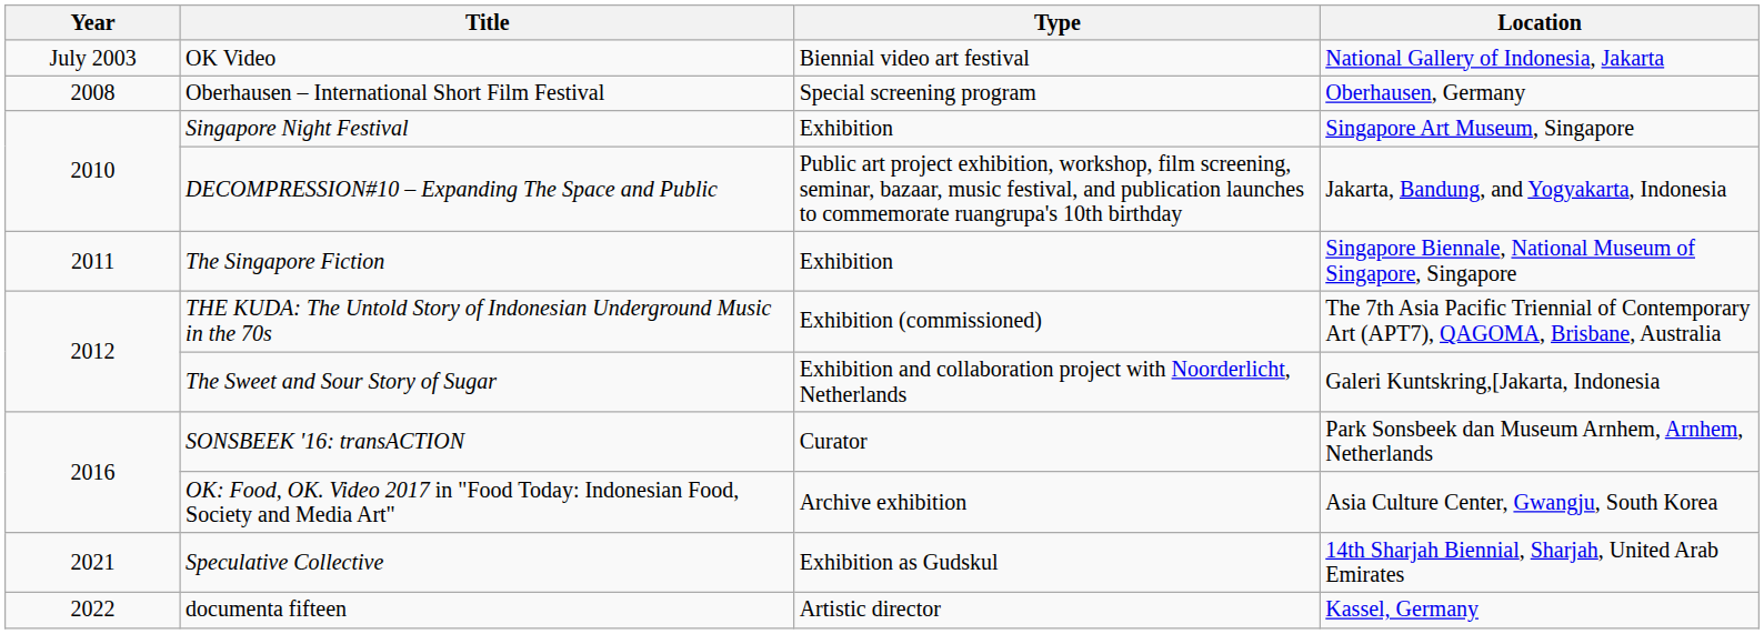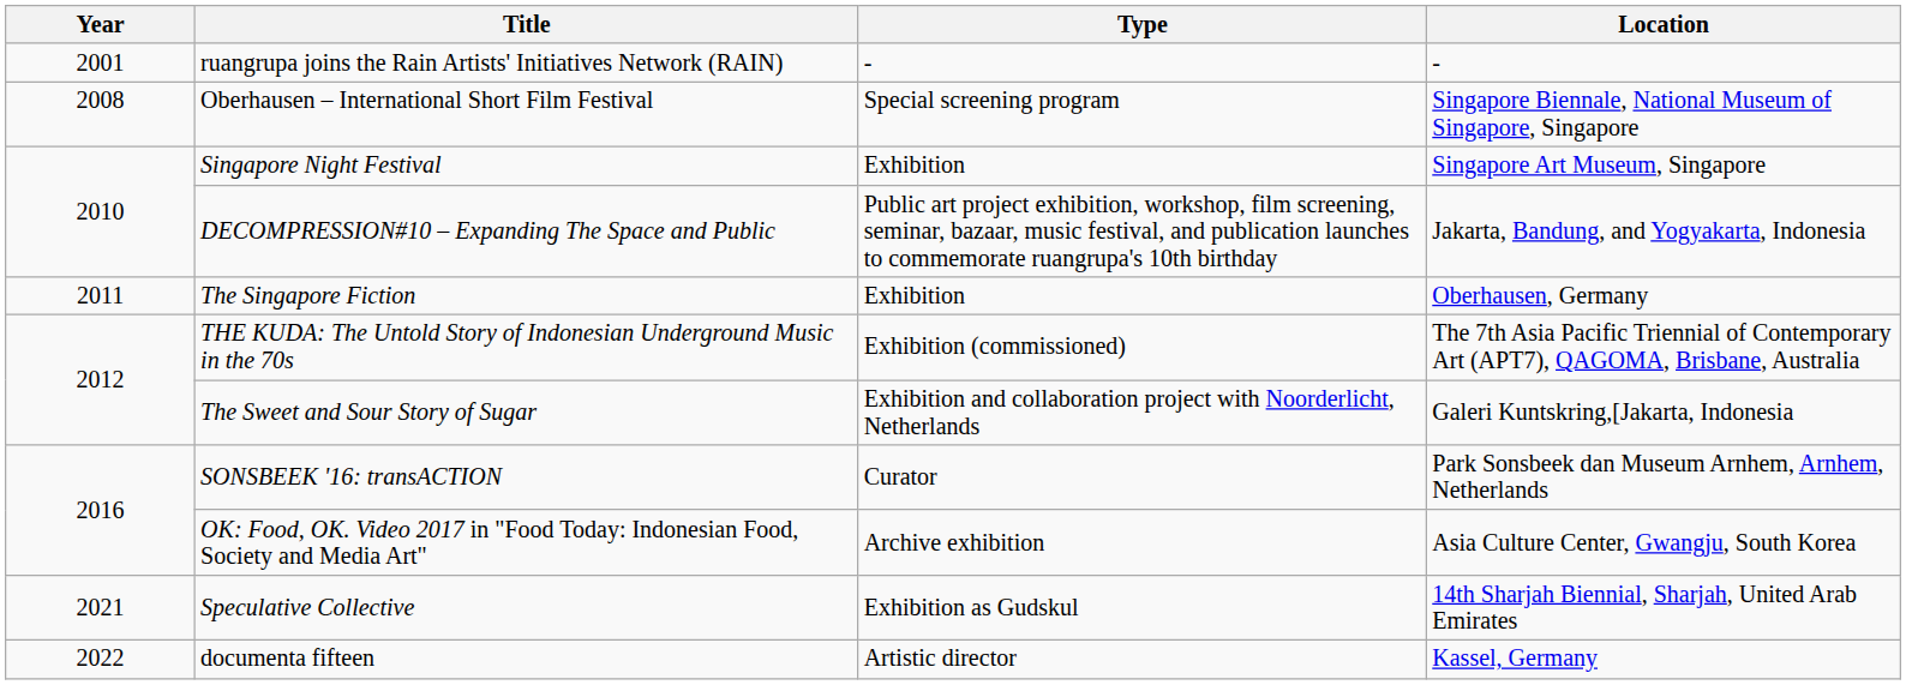 <table class="wikitable" width="100%">
 <tr>
 <th width="10%">Year</th>
 <th width="35%">Title</th>
 <th width="30%">Type</th>
 <th width="25%">Location</th>
 </tr>
-<tr>
-<td align="center">July 2003</td>
-<td>OK Video</td>
-<td>Biennial video art festival</td>
-<td><a href='#'>National Gallery of Indonesia</a>, <a href='#'>Jakarta</a></td>
+<tr valign="top">
+<td align="center">2001</td>
+<td>ruangrupa joins the Rain Artists' Initiatives Network (RAIN)</td>
+<td>-</td>
+<td>-</td>
 </tr>
 <tr valign="top">
 <td align="center">2008</td>
 <td>Oberhausen – International Short Film Festival</td>
 <td>Special screening program</td>
-<td><a href='#'>Oberhausen</a>, Germany</td>
+<td><a href='#'>Singapore Biennale</a>, <a href='#'>National Museum of Singapore</a>, Singapore</td>
 </tr>
 <tr>
 <td rowspan="2" align=center>2010</td>
 <td><em>Singapore Night Festival</em></td>
 <td>Exhibition</td>
 <td><a href='#'>Singapore Art Museum</a>, Singapore</td>
 </tr>
 <tr>
 <td><em>DECOMPRESSION#10 – Expanding The Space and Public</em></td>
 <td>Public art project exhibition, workshop, film screening, seminar, bazaar, music festival, and publication launches to commemorate ruangrupa's 10th birthday</td>
 <td>Jakarta, <a href='#'>Bandung</a>, and <a href='#'>Yogyakarta</a>, Indonesia</td>
 </tr>
 <tr>
 <td align="center">2011</td>
 <td><em>The Singapore Fiction</em></td>
 <td>Exhibition</td>
-<td><a href='#'>Singapore Biennale</a>, <a href='#'>National Museum of Singapore</a>, Singapore</td>
+<td><a href='#'>Oberhausen</a>, Germany</td>
 </tr>
 <tr>
 <td rowspan="2" align=center>2012</td>
 <td><em>THE KUDA: The Untold Story of Indonesian Underground Music in the 70s</em></td>
 <td>Exhibition (commissioned)</td>
 <td>The 7th Asia Pacific Triennial of Contemporary Art (APT7), <a href='#'>QAGOMA</a>, <a href='#'>Brisbane</a>, Australia</td>
 </tr>
 <tr>
 <td><em>The Sweet and Sour Story of Sugar</em></td>
 <td>Exhibition and collaboration project with <a href='#'>Noorderlicht</a>, Netherlands</td>
 <td>Galeri Kuntskring,[Jakarta, Indonesia</td>
 </tr>
 <tr>
 <td rowspan="2" align=center>2016</td>
 <td><em>SONSBEEK '16: transACTION</em></td>
 <td>Curator</td>
 <td>Park Sonsbeek dan Museum Arnhem, <a href='#'>Arnhem</a>, Netherlands</td>
 </tr>
 <tr>
 <td><em>OK: Food, OK. Video 2017</em> in "Food Today: Indonesian Food, Society and Media Art"</td>
 <td>Archive exhibition</td>
 <td>Asia Culture Center, <a href='#'>Gwangju</a>, South Korea</td>
 </tr>
 <tr>
 <td align="center">2021</td>
 <td><em>Speculative Collective</em></td>
 <td>Exhibition as Gudskul</td>
 <td><a href='#'>14th Sharjah Biennial</a>, <a href='#'>Sharjah</a>, United Arab Emirates</td>
 </tr>
 <tr>
 <td align="center">2022</td>
 <td>documenta fifteen</td>
 <td>Artistic director</td>
 <td><a href='#'>Kassel, Germany</a></td>
 </tr>
 </table>
